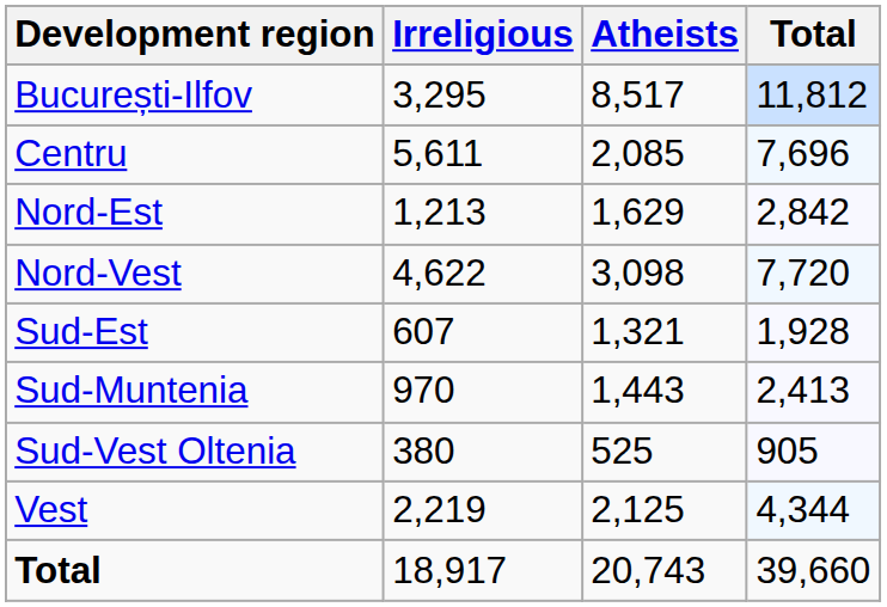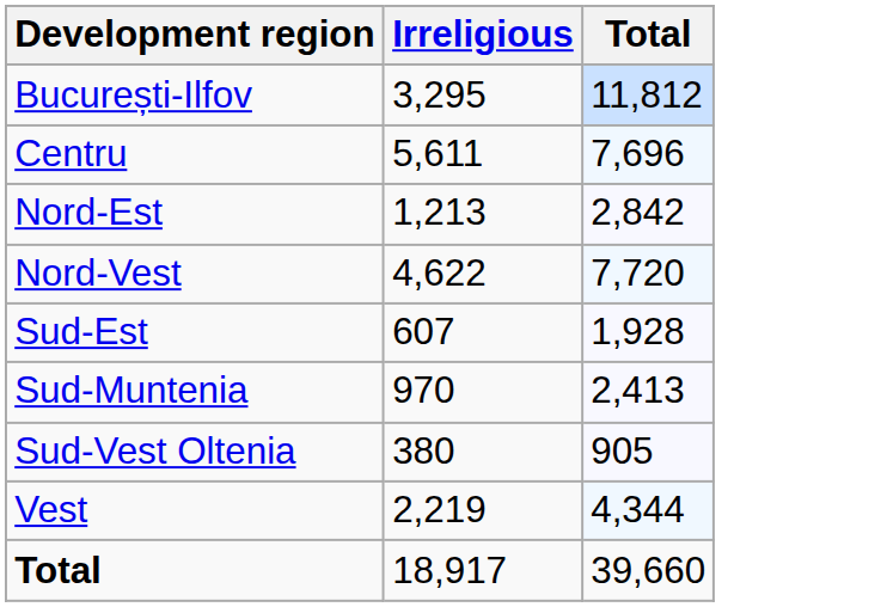 <table class="wikitable sortable">
 <tr>
 <th>Development region</th>
 <th><a href='#'>Irreligious</a></th>
-<th><a href='#'>Atheists</a></th>
 <th>Total</th>
 </tr>
 <tr>
 <td><a href='#'>București-Ilfov</a></td>
 <td>3,295</td>
-<td>8,517</td>
 <td style="background:#CAE1FF;">11,812 </td>
 </tr>
 <tr>
 <td><a href='#'>Centru</a></td>
 <td>5,611</td>
-<td>2,085</td>
 <td style="background:#F0F8FF;">7,696 </td>
 </tr>
 <tr>
 <td><a href='#'>Nord-Est</a></td>
 <td>1,213</td>
-<td>1,629</td>
 <td style="background:#F8F8FF;">2,842 </td>
 </tr>
 <tr>
 <td><a href='#'>Nord-Vest</a></td>
 <td>4,622</td>
-<td>3,098</td>
 <td style="background:#F0F8FF;">7,720 </td>
 </tr>
 <tr>
 <td><a href='#'>Sud-Est</a></td>
 <td>607</td>
-<td>1,321</td>
 <td style="background:#F8F8FF;">1,928 </td>
 </tr>
 <tr>
 <td><a href='#'>Sud-Muntenia</a></td>
 <td>970</td>
-<td>1,443</td>
 <td style="background:#F8F8FF;">2,413 </td>
 </tr>
 <tr>
 <td><a href='#'>Sud-Vest Oltenia</a></td>
 <td>380</td>
-<td>525</td>
 <td style="background:#F8F8FF;">905 </td>
 </tr>
 <tr>
 <td><a href='#'>Vest</a></td>
 <td>2,219</td>
-<td>2,125</td>
 <td style="background:#F0F8FF;">4,344 </td>
 </tr>
 <tr>
 <td><strong>Total</strong></td>
 <td>18,917</td>
-<td>20,743</td>
 <td>39,660</td>
 </tr>
 </table>
